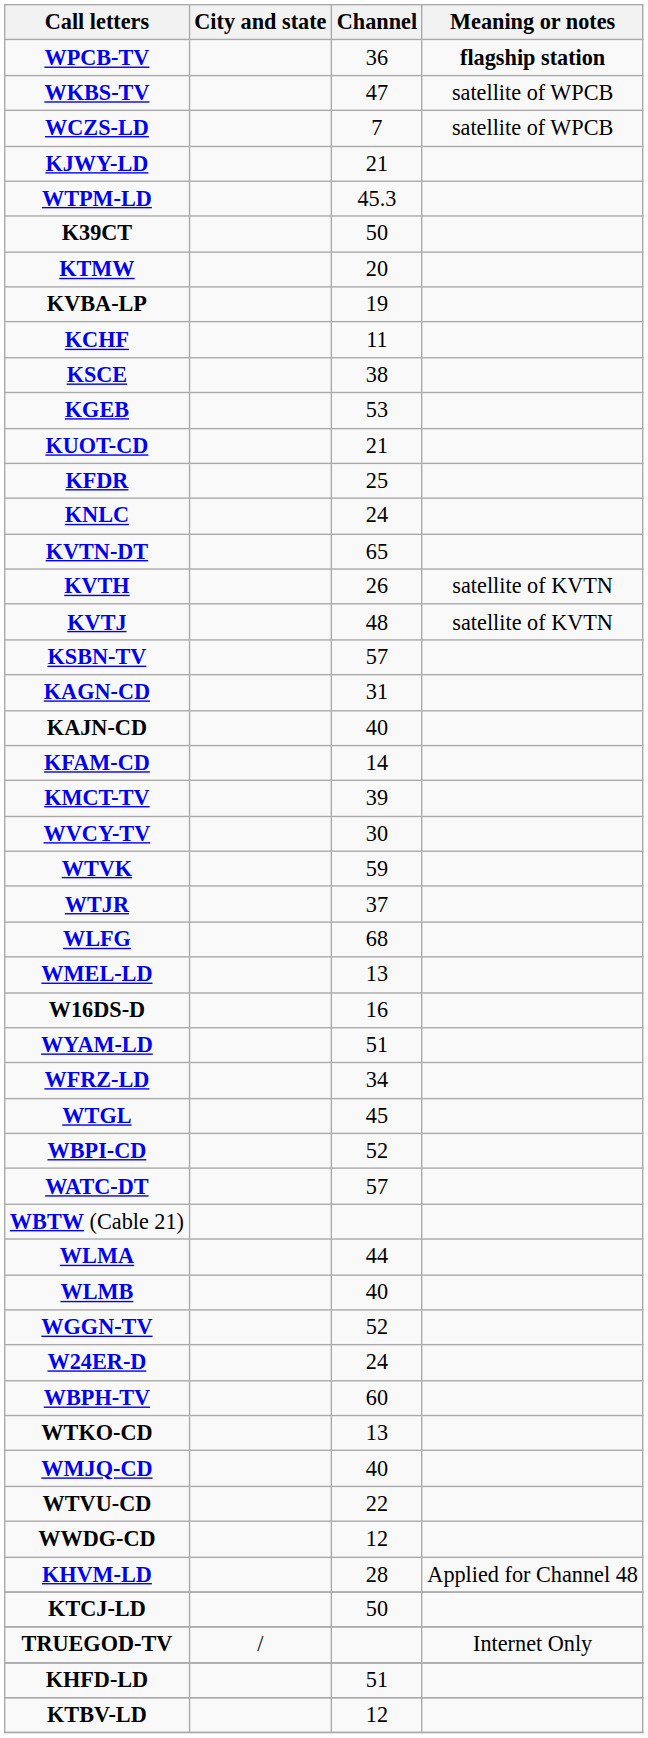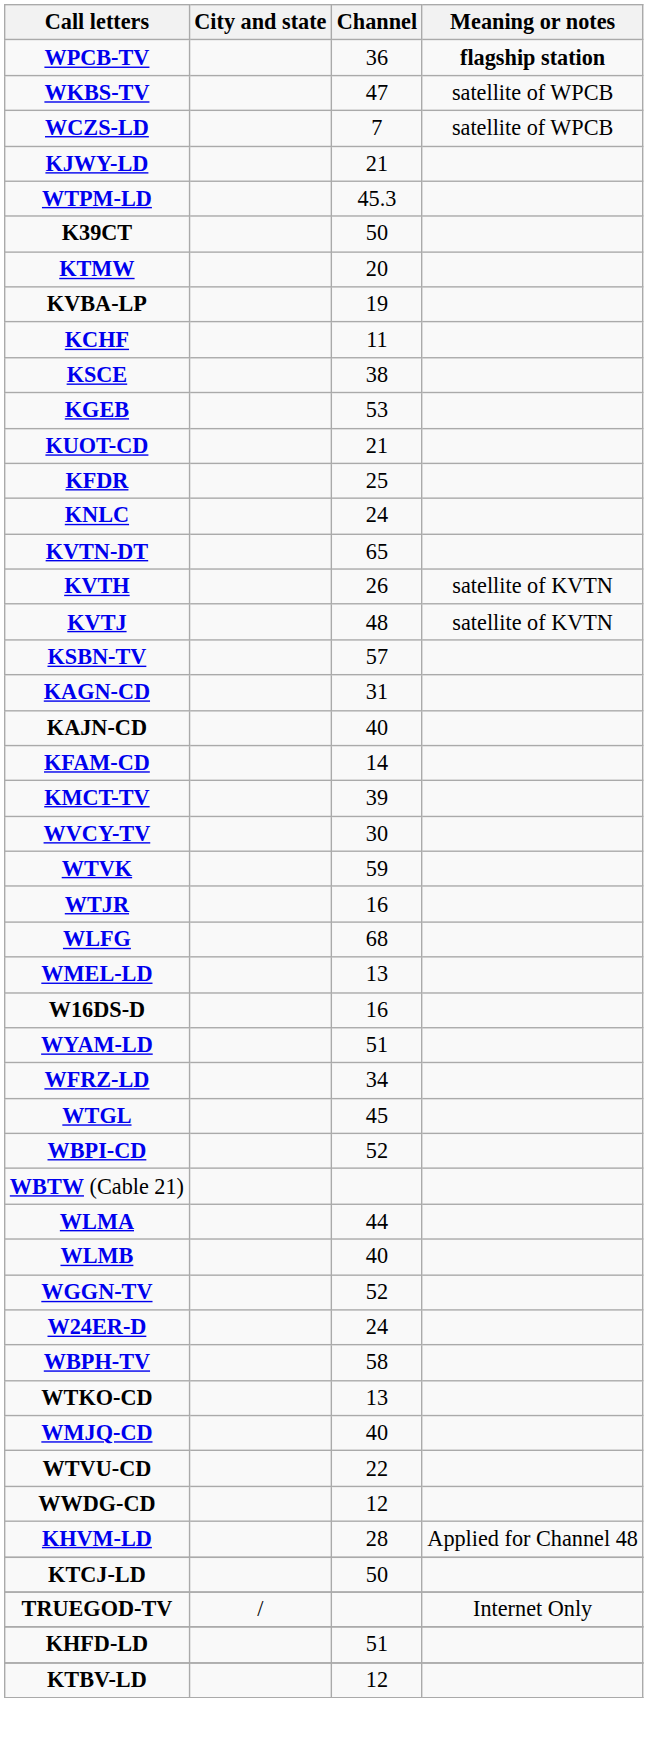 <table class="wikitable sortable">
 <tr>
 <th>Call letters</th>
 <th>City and state</th>
 <th>Channel</th>
 <th>Meaning or notes</th>
 </tr>
 <tr>
 <td align="center"><strong><a href='#'>WPCB-TV</a></strong></td>
 <td align="center"></td>
 <td align="center">36</td>
 <td align="center"><strong>flagship station</strong></td>
 </tr>
 <tr>
 <td align="center"><strong><a href='#'>WKBS-TV</a></strong></td>
 <td align="center"></td>
 <td align="center">47</td>
 <td align="center">satellite of WPCB</td>
 </tr>
 <tr>
 <td align="center"><strong><a href='#'>WCZS-LD</a></strong></td>
 <td align="center"></td>
 <td align="center">7</td>
 <td align="center">satellite of WPCB</td>
 </tr>
 <tr>
 <td align="center"><strong><a href='#'>KJWY-LD</a></strong></td>
 <td align="center"></td>
 <td align="center">21</td>
 <td></td>
 </tr>
 <tr>
 <td align="center"><strong><a href='#'>WTPM-LD</a></strong></td>
 <td align="center"></td>
 <td align="center">45.3</td>
 <td></td>
 </tr>
 <tr>
 <td align="center"><strong>K39CT</strong></td>
 <td align="center"></td>
 <td align="center">50</td>
 <td></td>
 </tr>
 <tr>
 <td align="center"><strong><a href='#'>KTMW</a></strong></td>
 <td align="center"></td>
 <td align="center">20</td>
 <td></td>
 </tr>
 <tr>
 <td align="center"><strong>KVBA-LP</strong></td>
 <td align="center"></td>
 <td align="center">19</td>
 <td></td>
 </tr>
 <tr>
 <td align="center"><strong><a href='#'>KCHF</a></strong></td>
 <td align="center"></td>
 <td align="center">11</td>
 <td></td>
 </tr>
 <tr>
 <td align="center"><strong><a href='#'>KSCE</a></strong></td>
 <td align="center"></td>
 <td align="center">38</td>
 <td></td>
 </tr>
 <tr>
 <td align="center"><strong><a href='#'>KGEB</a></strong></td>
 <td align="center"></td>
 <td align="center">53</td>
 <td></td>
 </tr>
 <tr>
 <td align="center"><strong><a href='#'>KUOT-CD</a></strong></td>
 <td align="center"></td>
 <td align="center">21</td>
 <td></td>
 </tr>
 <tr>
 <td align="center"><strong><a href='#'>KFDR</a></strong></td>
 <td align="center"></td>
 <td align="center">25</td>
 <td></td>
 </tr>
 <tr>
 <td align="center"><strong><a href='#'>KNLC</a></strong></td>
 <td align="center"></td>
 <td align="center">24</td>
 <td></td>
 </tr>
 <tr>
 <td align="center"><strong><a href='#'>KVTN-DT</a></strong></td>
 <td align="center"></td>
 <td align="center">65</td>
 <td></td>
 </tr>
 <tr>
 <td align="center"><strong><a href='#'>KVTH</a></strong></td>
 <td align="center"></td>
 <td align="center">26</td>
 <td align="center">satellite of KVTN</td>
 </tr>
 <tr>
 <td align="center"><strong><a href='#'>KVTJ</a></strong></td>
 <td align="center"></td>
 <td align="center">48</td>
 <td align="center">satellite of KVTN</td>
 </tr>
 <tr>
 <td align="center"><strong><a href='#'>KSBN-TV</a></strong></td>
 <td align="center"></td>
 <td align="center">57</td>
 <td></td>
 </tr>
 <tr>
 <td align="center"><strong><a href='#'>KAGN-CD</a></strong></td>
 <td align="center"></td>
 <td align="center">31</td>
 <td></td>
 </tr>
 <tr>
 <td align="center"><strong>KAJN-CD</strong></td>
 <td align="center"></td>
 <td align="center">40</td>
 <td></td>
 </tr>
 <tr>
 <td align="center"><strong><a href='#'>KFAM-CD</a></strong></td>
 <td align="center"></td>
 <td align="center">14</td>
 <td></td>
 </tr>
 <tr>
 <td align="center"><strong><a href='#'>KMCT-TV</a></strong></td>
 <td align="center"></td>
 <td align="center">39</td>
 <td></td>
 </tr>
 <tr>
 <td align="center"><strong><a href='#'>WVCY-TV</a></strong></td>
 <td align="center"></td>
 <td align="center">30</td>
 <td></td>
 </tr>
 <tr>
 <td align="center"><strong><a href='#'>WTVK</a></strong></td>
 <td align="center"></td>
 <td align="center">59</td>
 <td></td>
 </tr>
 <tr>
 <td align="center"><strong><a href='#'>WTJR</a></strong></td>
 <td align="center"></td>
-<td align="center">37</td>
+<td align="center">16</td>
 <td></td>
 </tr>
 <tr>
 <td align="center"><strong><a href='#'>WLFG</a></strong></td>
 <td align="center"></td>
 <td align="center">68</td>
 <td></td>
 </tr>
 <tr>
 <td align="center"><strong><a href='#'>WMEL-LD</a></strong></td>
 <td align="center"></td>
 <td align="center">13</td>
 <td></td>
 </tr>
 <tr>
 <td align="center"><strong>W16DS-D</strong></td>
 <td align="center"></td>
 <td align="center">16</td>
 <td></td>
 </tr>
 <tr>
 <td align="center"><strong><a href='#'>WYAM-LD</a></strong></td>
 <td align="center"></td>
 <td align="center">51</td>
 <td></td>
 </tr>
 <tr>
 <td align="center"><strong><a href='#'>WFRZ-LD</a></strong></td>
 <td align="center"></td>
 <td align="center">34</td>
 <td></td>
 </tr>
 <tr>
 <td align="center"><strong><a href='#'>WTGL</a></strong></td>
 <td align="center"></td>
 <td align="center">45</td>
 <td></td>
 </tr>
 <tr>
 <td align="center"><strong><a href='#'>WBPI-CD</a></strong></td>
 <td align="center"></td>
 <td align="center">52</td>
 <td></td>
 </tr>
 <tr>
-<td align="center"><strong><a href='#'>WATC-DT</a></strong></td>
-<td align="center"></td>
-<td align="center">57</td>
-<td></td>
-</tr>
-<tr>
 <td align="center"><strong><a href='#'>WBTW</a></strong> (Cable 21)</td>
 <td align="center"></td>
 <td align="center"></td>
 <td></td>
 </tr>
 <tr>
 <td align="center"><strong><a href='#'>WLMA</a></strong></td>
 <td align="center"></td>
 <td align="center">44</td>
 <td></td>
 </tr>
 <tr>
 <td align="center"><strong><a href='#'>WLMB</a></strong></td>
 <td align="center"></td>
 <td align="center">40</td>
 <td></td>
 </tr>
 <tr>
 <td align="center"><strong><a href='#'>WGGN-TV</a></strong></td>
 <td align="center"></td>
 <td align="center">52</td>
 <td></td>
 </tr>
 <tr>
 <td align="center"><strong><a href='#'>W24ER-D</a></strong></td>
 <td align="center"></td>
 <td align="center">24</td>
 <td></td>
 </tr>
 <tr>
 <td align="center"><strong><a href='#'>WBPH-TV</a></strong></td>
 <td align="center"></td>
-<td align="center">60</td>
+<td align="center">58</td>
 <td></td>
 </tr>
 <tr>
 <td align="center"><strong>WTKO-CD</strong></td>
 <td align="center"></td>
 <td align="center">13</td>
 <td></td>
 </tr>
 <tr>
 <td align="center"><strong><a href='#'>WMJQ-CD</a></strong></td>
 <td align="center"></td>
 <td align="center">40</td>
 <td></td>
 </tr>
 <tr>
 <td align="center"><strong>WTVU-CD</strong></td>
 <td align="center"></td>
 <td align="center">22</td>
 <td></td>
 </tr>
 <tr>
 <td align="center"><strong>WWDG-CD</strong></td>
 <td align="center"></td>
 <td align="center">12</td>
 <td></td>
 </tr>
 <tr>
 <td align="center"><strong><a href='#'>KHVM-LD</a></strong></td>
 <td align="center"></td>
 <td align="center">28</td>
 <td align="center">Applied for Channel 48</td>
 </tr>
 <tr>
 </tr>
 <tr>
 <td align="center"><strong>KTCJ-LD</strong></td>
 <td align="center"></td>
 <td align="center">50</td>
 <td></td>
 </tr>
 <tr>
 </tr>
 <tr>
 </tr>
 <tr>
 <td align="center"><strong>TRUEGOD-TV</strong></td>
 <td align="center">/</td>
 <td align="center"></td>
 <td align="center">Internet Only</td>
 </tr>
 <tr>
 </tr>
 <tr>
 <td align="center"><strong>KHFD-LD</strong></td>
 <td align="center"></td>
 <td align="center">51</td>
 <td></td>
 </tr>
 <tr>
 </tr>
 <tr>
 <td align="center"><strong>KTBV-LD</strong></td>
 <td align="center"></td>
 <td align="center">12</td>
 <td></td>
 </tr>
 <tr>
 </tr>
 </table>
